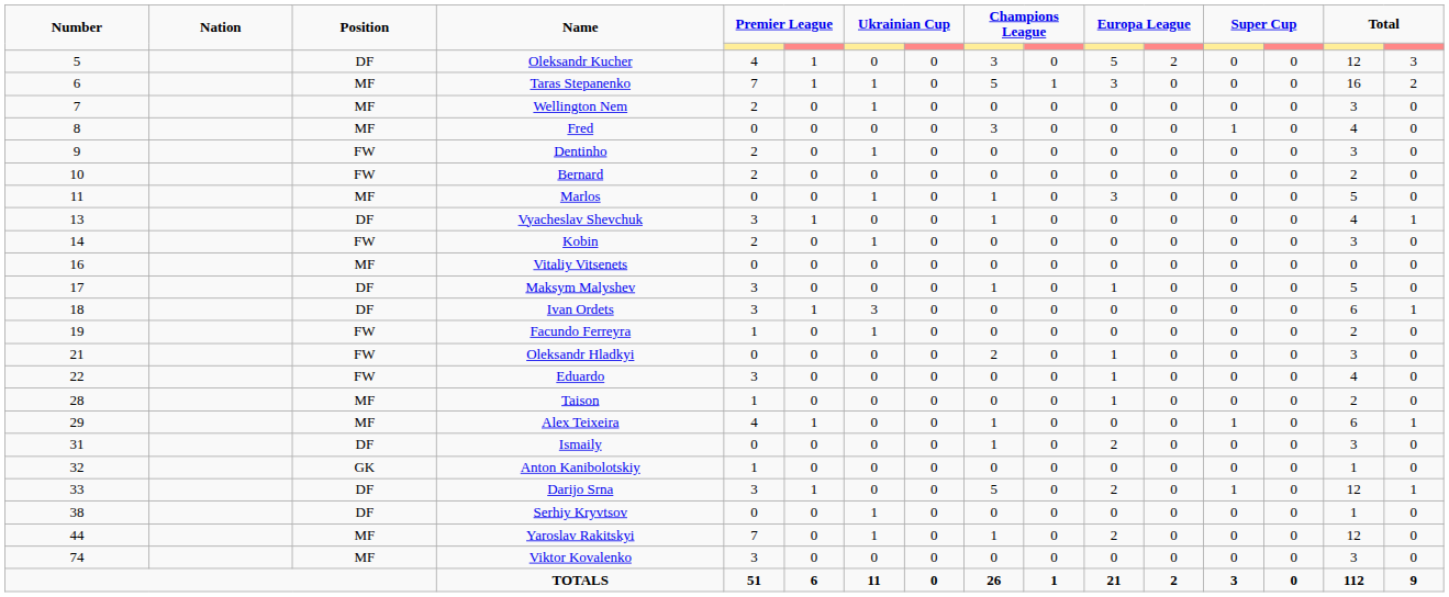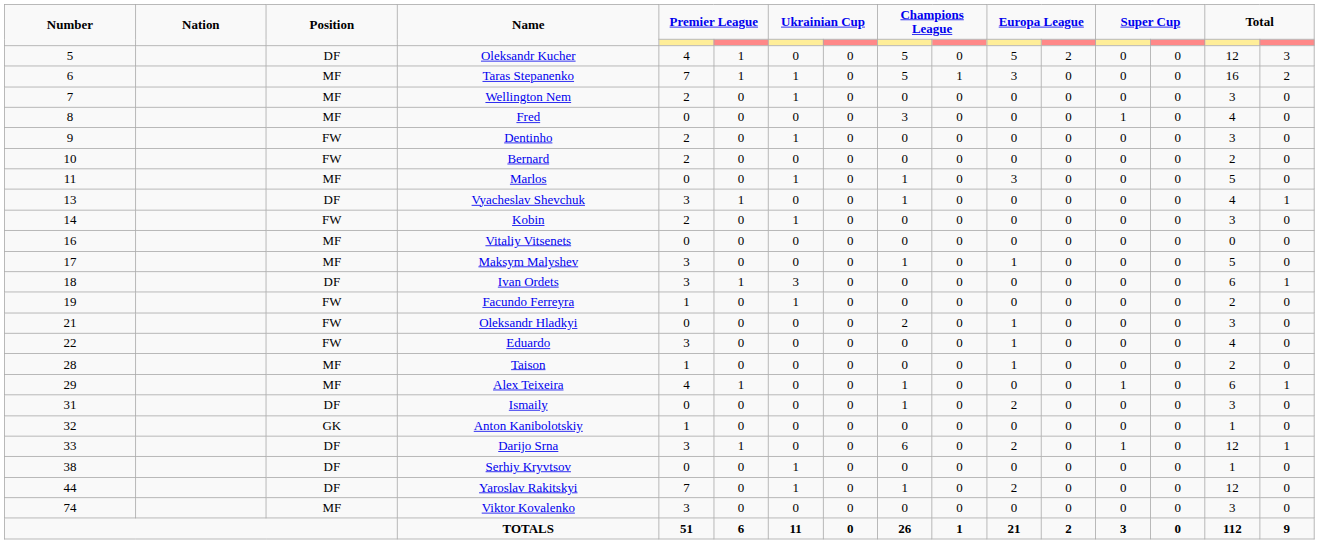 <table class="wikitable" style="font-size: 100%; text-align: center;">
 <tr>
 <td rowspan="2" width="10%" align="center"><strong>Number</strong></td>
 <td rowspan="2" width="10%" align="center"><strong>Nation</strong></td>
 <td rowspan="2" width="10%" align="center"><strong>Position</strong></td>
 <td rowspan="2" width="20%" align="center"><strong>Name</strong></td>
 <td colspan="2" align="center"><strong><a href='#'>Premier League</a></strong></td>
 <td colspan="2" align="center"><strong><a href='#'>Ukrainian Cup</a></strong></td>
 <td colspan="2" align="center"><strong><a href='#'>Champions League</a></strong></td>
 <td colspan="2" align="center"><strong><a href='#'>Europa League</a></strong></td>
 <td colspan="2" align="center"><strong><a href='#'>Super Cup</a></strong></td>
 <td colspan="2" align="center"><strong>Total</strong></td>
 </tr>
 <tr>
 <th width=60 style="background: #FFEE99"></th>
 <th width=60 style="background: #FF8888"></th>
 <th width=60 style="background: #FFEE99"></th>
 <th width=60 style="background: #FF8888"></th>
 <th width=60 style="background: #FFEE99"></th>
 <th width=60 style="background: #FF8888"></th>
 <th width=60 style="background: #FFEE99"></th>
 <th width=60 style="background: #FF8888"></th>
 <th width=60 style="background: #FFEE99"></th>
 <th width=60 style="background: #FF8888"></th>
 <th width=60 style="background: #FFEE99"></th>
 <th width=60 style="background: #FF8888"></th>
 </tr>
 <tr>
 <td>5</td>
 <td></td>
 <td>DF</td>
 <td><a href='#'>Oleksandr Kucher</a></td>
 <td>4</td>
 <td>1</td>
 <td>0</td>
 <td>0</td>
-<td>3</td>
+<td>5</td>
 <td>0</td>
 <td>5</td>
 <td>2</td>
 <td>0</td>
 <td>0</td>
 <td>12</td>
 <td>3</td>
 </tr>
 <tr>
 <td>6</td>
 <td></td>
 <td>MF</td>
 <td><a href='#'>Taras Stepanenko</a></td>
 <td>7</td>
 <td>1</td>
 <td>1</td>
 <td>0</td>
 <td>5</td>
 <td>1</td>
 <td>3</td>
 <td>0</td>
 <td>0</td>
 <td>0</td>
 <td>16</td>
 <td>2</td>
 </tr>
 <tr>
 <td>7</td>
 <td></td>
 <td>MF</td>
 <td><a href='#'>Wellington Nem</a></td>
 <td>2</td>
 <td>0</td>
 <td>1</td>
 <td>0</td>
 <td>0</td>
 <td>0</td>
 <td>0</td>
 <td>0</td>
 <td>0</td>
 <td>0</td>
 <td>3</td>
 <td>0</td>
 </tr>
 <tr>
 <td>8</td>
 <td></td>
 <td>MF</td>
 <td><a href='#'>Fred</a></td>
 <td>0</td>
 <td>0</td>
 <td>0</td>
 <td>0</td>
 <td>3</td>
 <td>0</td>
 <td>0</td>
 <td>0</td>
 <td>1</td>
 <td>0</td>
 <td>4</td>
 <td>0</td>
 </tr>
 <tr>
 <td>9</td>
 <td></td>
 <td>FW</td>
 <td><a href='#'>Dentinho</a></td>
 <td>2</td>
 <td>0</td>
 <td>1</td>
 <td>0</td>
 <td>0</td>
 <td>0</td>
 <td>0</td>
 <td>0</td>
 <td>0</td>
 <td>0</td>
 <td>3</td>
 <td>0</td>
 </tr>
 <tr>
 <td>10</td>
 <td></td>
 <td>FW</td>
 <td><a href='#'>Bernard</a></td>
 <td>2</td>
 <td>0</td>
 <td>0</td>
 <td>0</td>
 <td>0</td>
 <td>0</td>
 <td>0</td>
 <td>0</td>
 <td>0</td>
 <td>0</td>
 <td>2</td>
 <td>0</td>
 </tr>
 <tr>
 <td>11</td>
 <td></td>
 <td>MF</td>
 <td><a href='#'>Marlos</a></td>
 <td>0</td>
 <td>0</td>
 <td>1</td>
 <td>0</td>
 <td>1</td>
 <td>0</td>
 <td>3</td>
 <td>0</td>
 <td>0</td>
 <td>0</td>
 <td>5</td>
 <td>0</td>
 </tr>
 <tr>
 <td>13</td>
 <td></td>
 <td>DF</td>
 <td><a href='#'>Vyacheslav Shevchuk</a></td>
 <td>3</td>
 <td>1</td>
 <td>0</td>
 <td>0</td>
 <td>1</td>
 <td>0</td>
 <td>0</td>
 <td>0</td>
 <td>0</td>
 <td>0</td>
 <td>4</td>
 <td>1</td>
 </tr>
 <tr>
 <td>14</td>
 <td></td>
 <td>FW</td>
 <td><a href='#'>Kobin</a></td>
 <td>2</td>
 <td>0</td>
 <td>1</td>
 <td>0</td>
 <td>0</td>
 <td>0</td>
 <td>0</td>
 <td>0</td>
 <td>0</td>
 <td>0</td>
 <td>3</td>
 <td>0</td>
 </tr>
 <tr>
 <td>16</td>
 <td></td>
 <td>MF</td>
 <td><a href='#'>Vitaliy Vitsenets</a></td>
 <td>0</td>
 <td>0</td>
 <td>0</td>
 <td>0</td>
 <td>0</td>
 <td>0</td>
 <td>0</td>
 <td>0</td>
 <td>0</td>
 <td>0</td>
 <td>0</td>
 <td>0</td>
 </tr>
 <tr>
 <td>17</td>
 <td></td>
-<td>DF</td>
+<td>MF</td>
 <td><a href='#'>Maksym Malyshev</a></td>
 <td>3</td>
 <td>0</td>
 <td>0</td>
 <td>0</td>
 <td>1</td>
 <td>0</td>
 <td>1</td>
 <td>0</td>
 <td>0</td>
 <td>0</td>
 <td>5</td>
 <td>0</td>
 </tr>
 <tr>
 <td>18</td>
 <td></td>
 <td>DF</td>
 <td><a href='#'>Ivan Ordets</a></td>
 <td>3</td>
 <td>1</td>
 <td>3</td>
 <td>0</td>
 <td>0</td>
 <td>0</td>
 <td>0</td>
 <td>0</td>
 <td>0</td>
 <td>0</td>
 <td>6</td>
 <td>1</td>
 </tr>
 <tr>
 <td>19</td>
 <td></td>
 <td>FW</td>
 <td><a href='#'>Facundo Ferreyra</a></td>
 <td>1</td>
 <td>0</td>
 <td>1</td>
 <td>0</td>
 <td>0</td>
 <td>0</td>
 <td>0</td>
 <td>0</td>
 <td>0</td>
 <td>0</td>
 <td>2</td>
 <td>0</td>
 </tr>
 <tr>
 <td>21</td>
 <td></td>
 <td>FW</td>
 <td><a href='#'>Oleksandr Hladkyi</a></td>
 <td>0</td>
 <td>0</td>
 <td>0</td>
 <td>0</td>
 <td>2</td>
 <td>0</td>
 <td>1</td>
 <td>0</td>
 <td>0</td>
 <td>0</td>
 <td>3</td>
 <td>0</td>
 </tr>
 <tr>
 <td>22</td>
 <td></td>
 <td>FW</td>
 <td><a href='#'>Eduardo</a></td>
 <td>3</td>
 <td>0</td>
 <td>0</td>
 <td>0</td>
 <td>0</td>
 <td>0</td>
 <td>1</td>
 <td>0</td>
 <td>0</td>
 <td>0</td>
 <td>4</td>
 <td>0</td>
 </tr>
 <tr>
 <td>28</td>
 <td></td>
 <td>MF</td>
 <td><a href='#'>Taison</a></td>
 <td>1</td>
 <td>0</td>
 <td>0</td>
 <td>0</td>
 <td>0</td>
 <td>0</td>
 <td>1</td>
 <td>0</td>
 <td>0</td>
 <td>0</td>
 <td>2</td>
 <td>0</td>
 </tr>
 <tr>
 <td>29</td>
 <td></td>
 <td>MF</td>
 <td><a href='#'>Alex Teixeira</a></td>
 <td>4</td>
 <td>1</td>
 <td>0</td>
 <td>0</td>
 <td>1</td>
 <td>0</td>
 <td>0</td>
 <td>0</td>
 <td>1</td>
 <td>0</td>
 <td>6</td>
 <td>1</td>
 </tr>
 <tr>
 <td>31</td>
 <td></td>
 <td>DF</td>
 <td><a href='#'>Ismaily</a></td>
 <td>0</td>
 <td>0</td>
 <td>0</td>
 <td>0</td>
 <td>1</td>
 <td>0</td>
 <td>2</td>
 <td>0</td>
 <td>0</td>
 <td>0</td>
 <td>3</td>
 <td>0</td>
 </tr>
 <tr>
 <td>32</td>
 <td></td>
 <td>GK</td>
 <td><a href='#'>Anton Kanibolotskiy</a></td>
 <td>1</td>
 <td>0</td>
 <td>0</td>
 <td>0</td>
 <td>0</td>
 <td>0</td>
 <td>0</td>
 <td>0</td>
 <td>0</td>
 <td>0</td>
 <td>1</td>
 <td>0</td>
 </tr>
 <tr>
 <td>33</td>
 <td></td>
 <td>DF</td>
 <td><a href='#'>Darijo Srna</a></td>
 <td>3</td>
 <td>1</td>
 <td>0</td>
 <td>0</td>
-<td>5</td>
+<td>6</td>
 <td>0</td>
 <td>2</td>
 <td>0</td>
 <td>1</td>
 <td>0</td>
 <td>12</td>
 <td>1</td>
 </tr>
 <tr>
 <td>38</td>
 <td></td>
 <td>DF</td>
 <td><a href='#'>Serhiy Kryvtsov</a></td>
 <td>0</td>
 <td>0</td>
 <td>1</td>
 <td>0</td>
 <td>0</td>
 <td>0</td>
 <td>0</td>
 <td>0</td>
 <td>0</td>
 <td>0</td>
 <td>1</td>
 <td>0</td>
 </tr>
 <tr>
 <td>44</td>
 <td></td>
-<td>MF</td>
+<td>DF</td>
 <td><a href='#'>Yaroslav Rakitskyi</a></td>
 <td>7</td>
 <td>0</td>
 <td>1</td>
 <td>0</td>
 <td>1</td>
 <td>0</td>
 <td>2</td>
 <td>0</td>
 <td>0</td>
 <td>0</td>
 <td>12</td>
 <td>0</td>
 </tr>
 <tr>
 <td>74</td>
 <td></td>
 <td>MF</td>
 <td><a href='#'>Viktor Kovalenko</a></td>
 <td>3</td>
 <td>0</td>
 <td>0</td>
 <td>0</td>
 <td>0</td>
 <td>0</td>
 <td>0</td>
 <td>0</td>
 <td>0</td>
 <td>0</td>
 <td>3</td>
 <td>0</td>
 </tr>
 <tr>
 <td colspan="3"></td>
 <td><strong>TOTALS</strong></td>
 <td><strong>51</strong></td>
 <td><strong>6</strong></td>
 <td><strong>11</strong></td>
 <td><strong>0</strong></td>
 <td><strong>26</strong></td>
 <td><strong>1</strong></td>
 <td><strong>21</strong></td>
 <td><strong>2</strong></td>
 <td><strong>3</strong></td>
 <td><strong>0</strong></td>
 <td><strong>112</strong></td>
 <td><strong>9</strong></td>
 </tr>
 </table>
